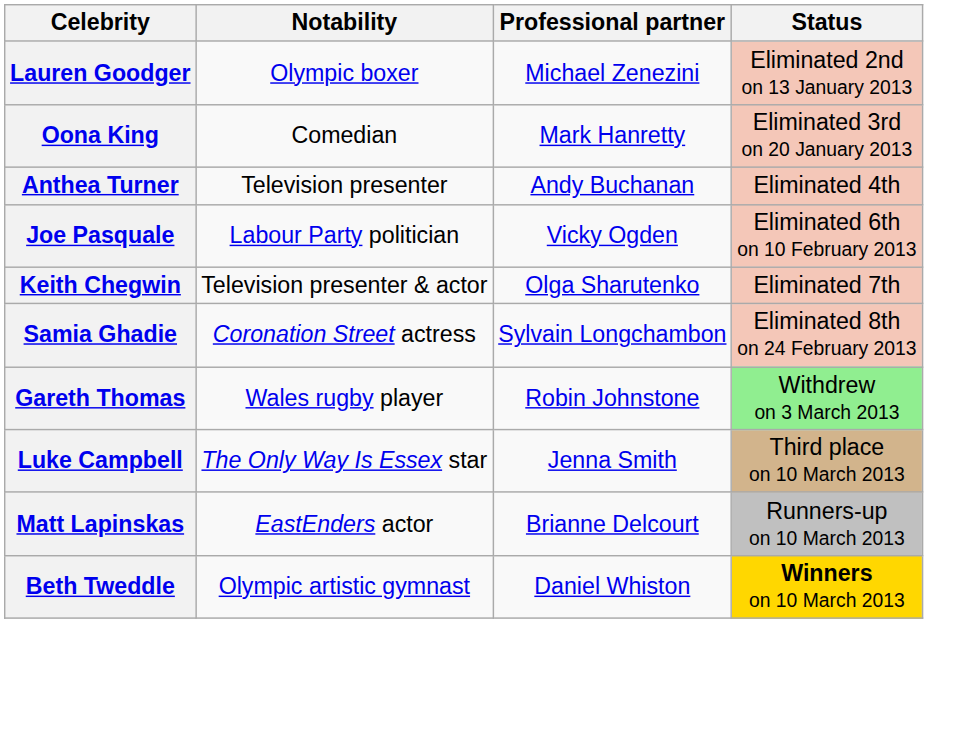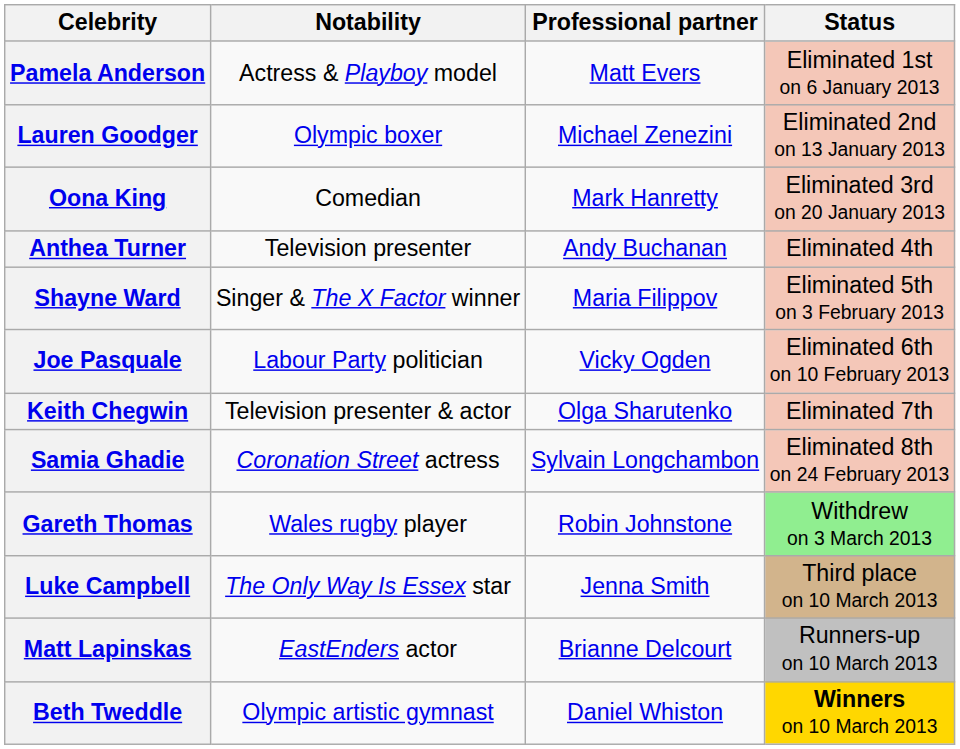 <table class="wikitable sortable" style="text-align:center;">
 <tr>
 <th scope="col">Celebrity</th>
 <th scope="col" class="unsortable">Notability</th>
 <th scope="col">Professional partner</th>
 <th scope="col">Status</th>
+</tr>
+<tr>
+<th scope="row"><a href='#'>Pamela Anderson</a></th>
+<td>Actress & <em><a href='#'>Playboy</a></em> model</td>
+<td><a href='#'>Matt Evers</a></td>
+<td bgcolor="f4c7b8">Eliminated 1st<br><small>on 6 January 2013</small></td>
 </tr>
 <tr>
 <th scope="row"><a href='#'>Lauren Goodger</a></th>
 <td><a href='#'>Olympic boxer</a></td>
 <td><a href='#'>Michael Zenezini</a></td>
 <td bgcolor="f4c7b8">Eliminated 2nd<br><small>on 13 January 2013</small></td>
 </tr>
 <tr>
 <th scope="row"><a href='#'>Oona King</a></th>
 <td>Comedian</td>
 <td><a href='#'>Mark Hanretty</a></td>
 <td bgcolor="f4c7b8">Eliminated 3rd<br><small>on 20 January 2013</small></td>
 </tr>
 <tr>
 <th scope="row"><a href='#'>Anthea Turner</a></th>
 <td>Television presenter</td>
 <td><a href='#'>Andy Buchanan</a></td>
 <td bgcolor="f4c7b8">Eliminated 4th<br><small></small></td>
+</tr>
+<tr>
+<th scope="row"><a href='#'>Shayne Ward</a></th>
+<td>Singer & <em><a href='#'>The X Factor</a></em> winner</td>
+<td><a href='#'>Maria Filippov</a></td>
+<td bgcolor="f4c7b8">Eliminated 5th<br><small>on 3 February 2013</small></td>
 </tr>
 <tr>
 <th scope="row"><a href='#'>Joe Pasquale</a></th>
 <td><a href='#'>Labour Party</a> politician</td>
 <td><a href='#'>Vicky Ogden</a></td>
 <td bgcolor="f4c7b8">Eliminated 6th<br><small>on 10 February 2013</small></td>
 </tr>
 <tr>
 <th scope="row"><a href='#'>Keith Chegwin</a></th>
 <td>Television presenter & actor</td>
 <td><a href='#'>Olga Sharutenko</a></td>
 <td bgcolor="f4c7b8">Eliminated 7th<br><small></small></td>
 </tr>
 <tr>
 <th scope="row"><a href='#'>Samia Ghadie</a></th>
 <td><em><a href='#'>Coronation Street</a></em> actress</td>
 <td><a href='#'>Sylvain Longchambon</a></td>
 <td bgcolor="f4c7b8">Eliminated 8th<br><small>on 24 February 2013</small></td>
 </tr>
 <tr>
 <th scope="row"><a href='#'>Gareth Thomas</a></th>
 <td><a href='#'>Wales rugby</a> player</td>
 <td><a href='#'>Robin Johnstone</a></td>
 <td bgcolor="lightgreen">Withdrew<br><small>on 3 March 2013</small></td>
 </tr>
 <tr>
 <th scope="row"><a href='#'>Luke Campbell</a></th>
 <td><em><a href='#'>The Only Way Is Essex</a></em> star</td>
 <td><a href='#'>Jenna Smith</a></td>
 <td bgcolor="tan">Third place<br><small>on 10 March 2013</small></td>
 </tr>
 <tr>
 <th scope="row"><a href='#'>Matt Lapinskas</a></th>
 <td><em><a href='#'>EastEnders</a></em> actor</td>
 <td><a href='#'>Brianne Delcourt</a></td>
 <td bgcolor="silver">Runners-up<br><small> on 10 March 2013</small></td>
 </tr>
 <tr>
 <th scope="row"><a href='#'>Beth Tweddle</a></th>
 <td><a href='#'>Olympic artistic gymnast</a></td>
 <td><a href='#'>Daniel Whiston</a></td>
 <td bgcolor="gold"><strong>Winners</strong><br><small> on 10 March 2013</small></td>
 </tr>
 </table>
